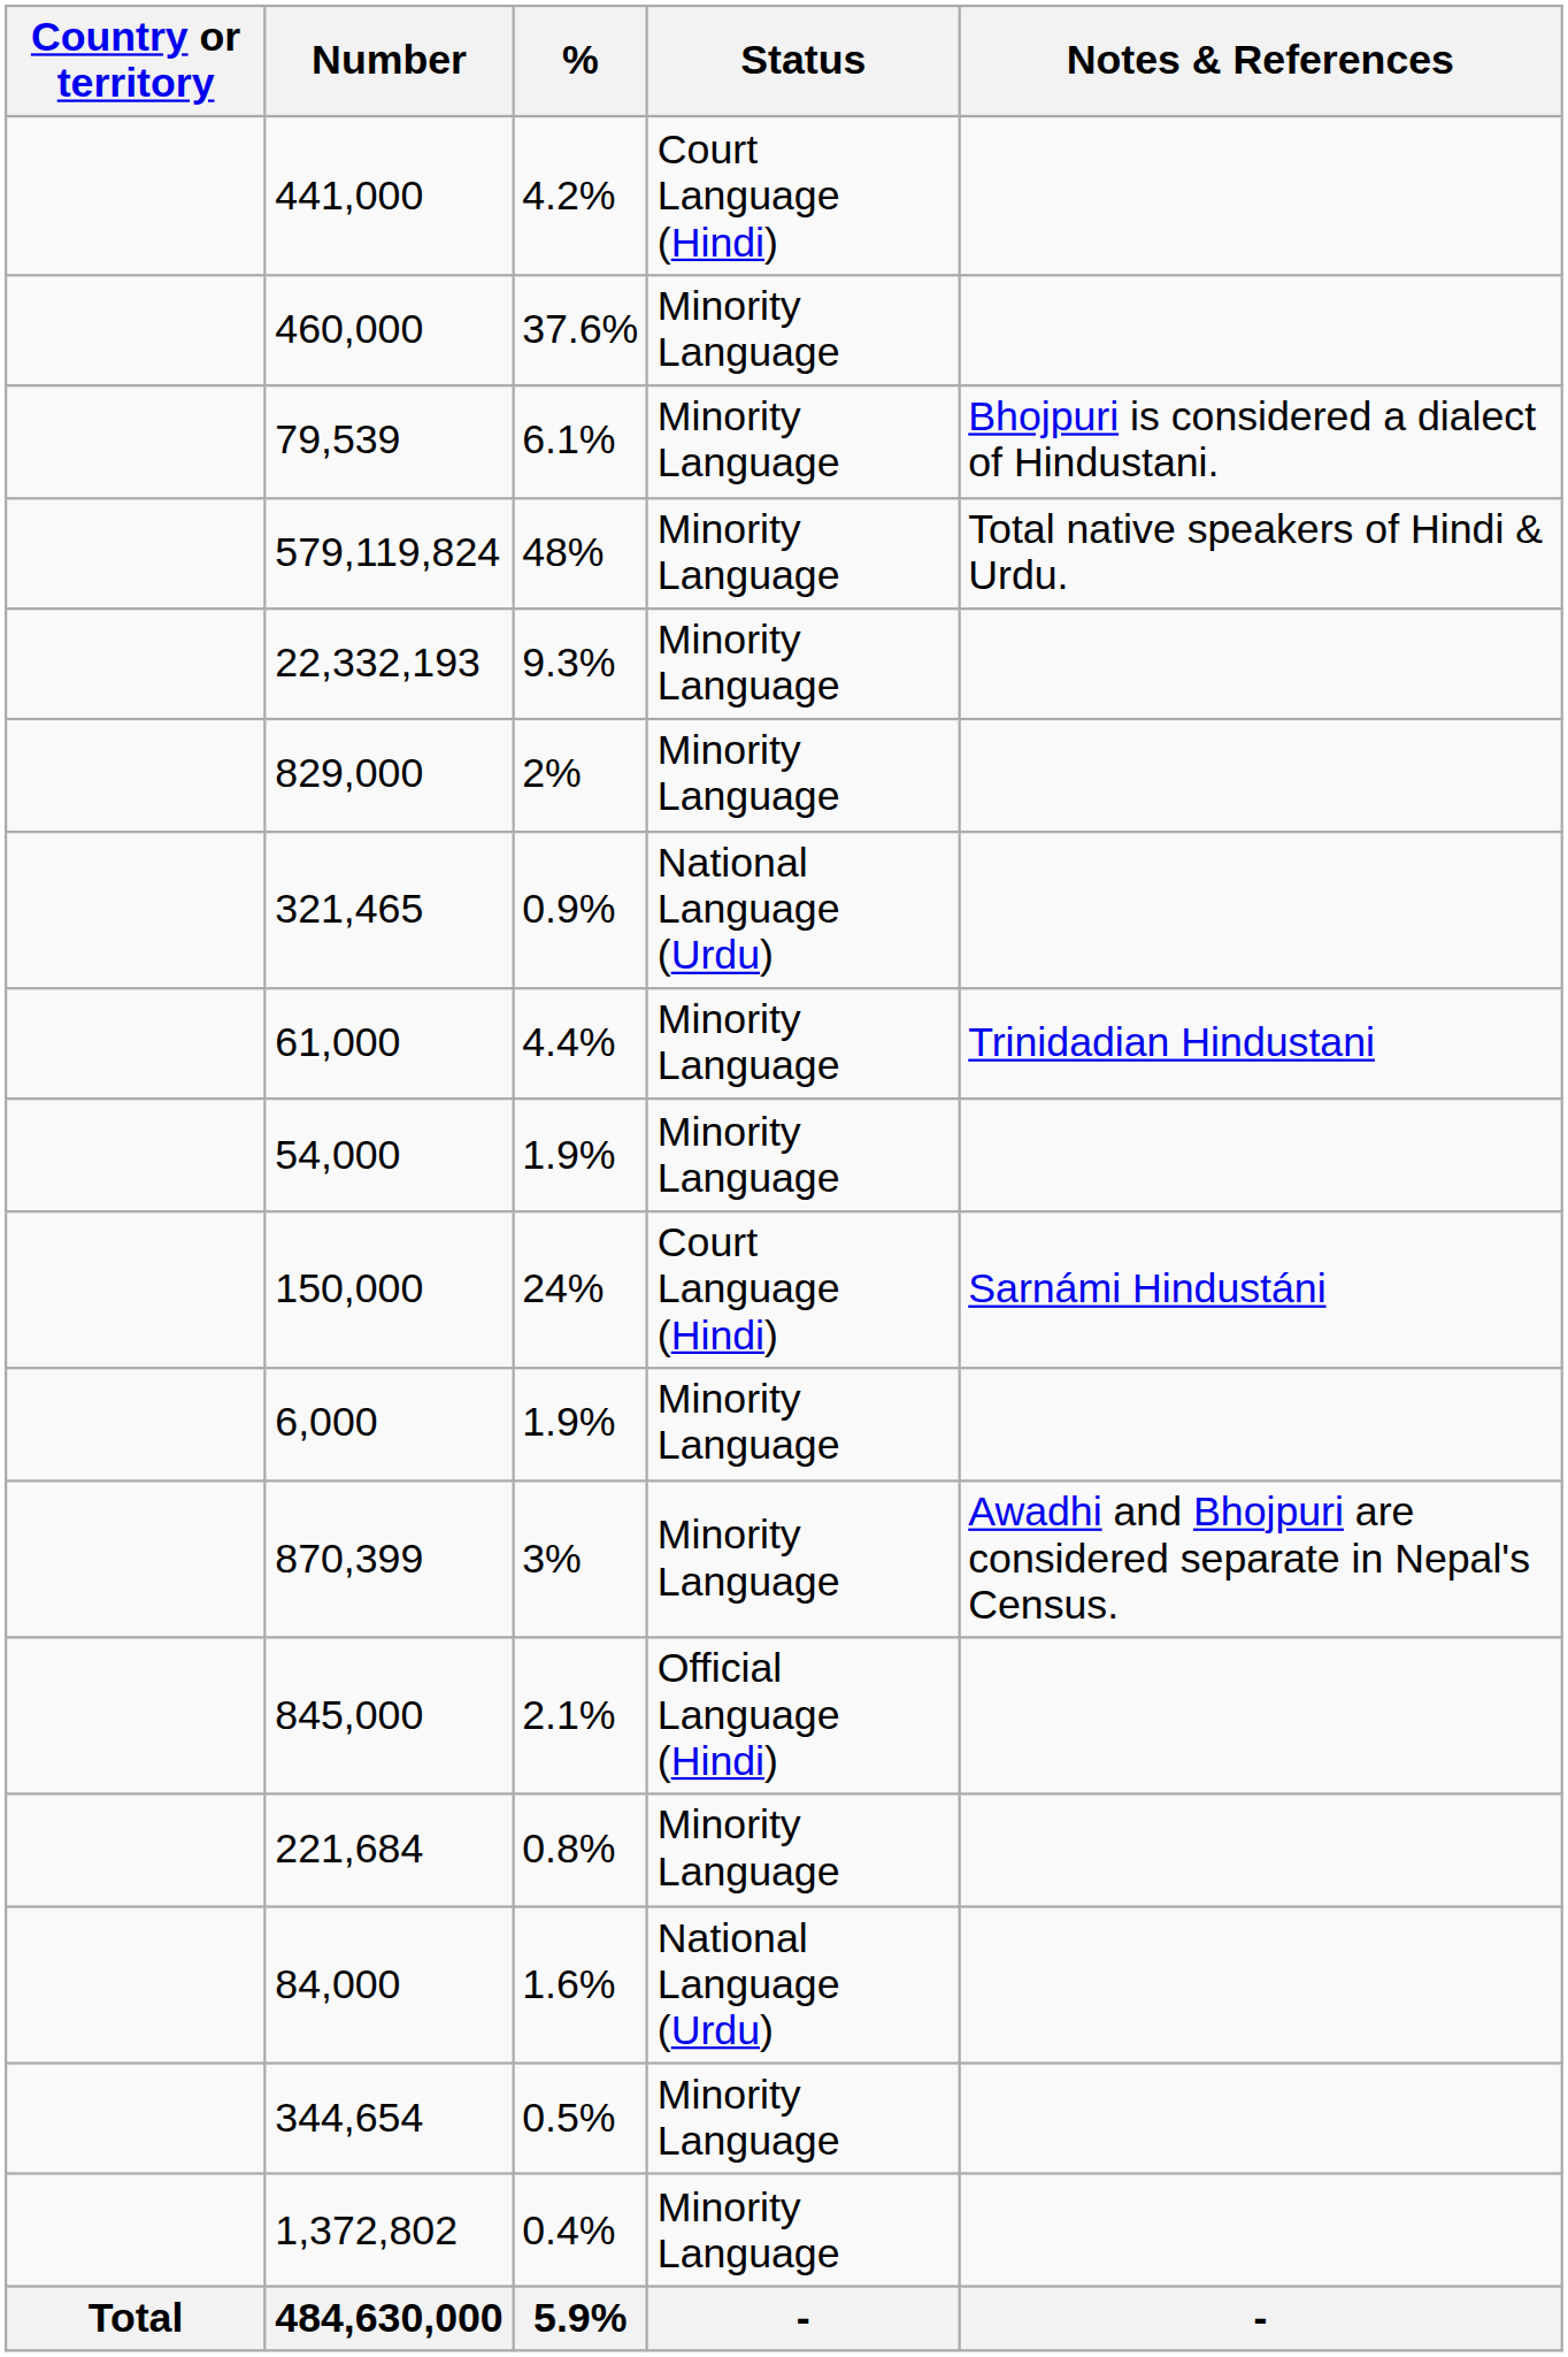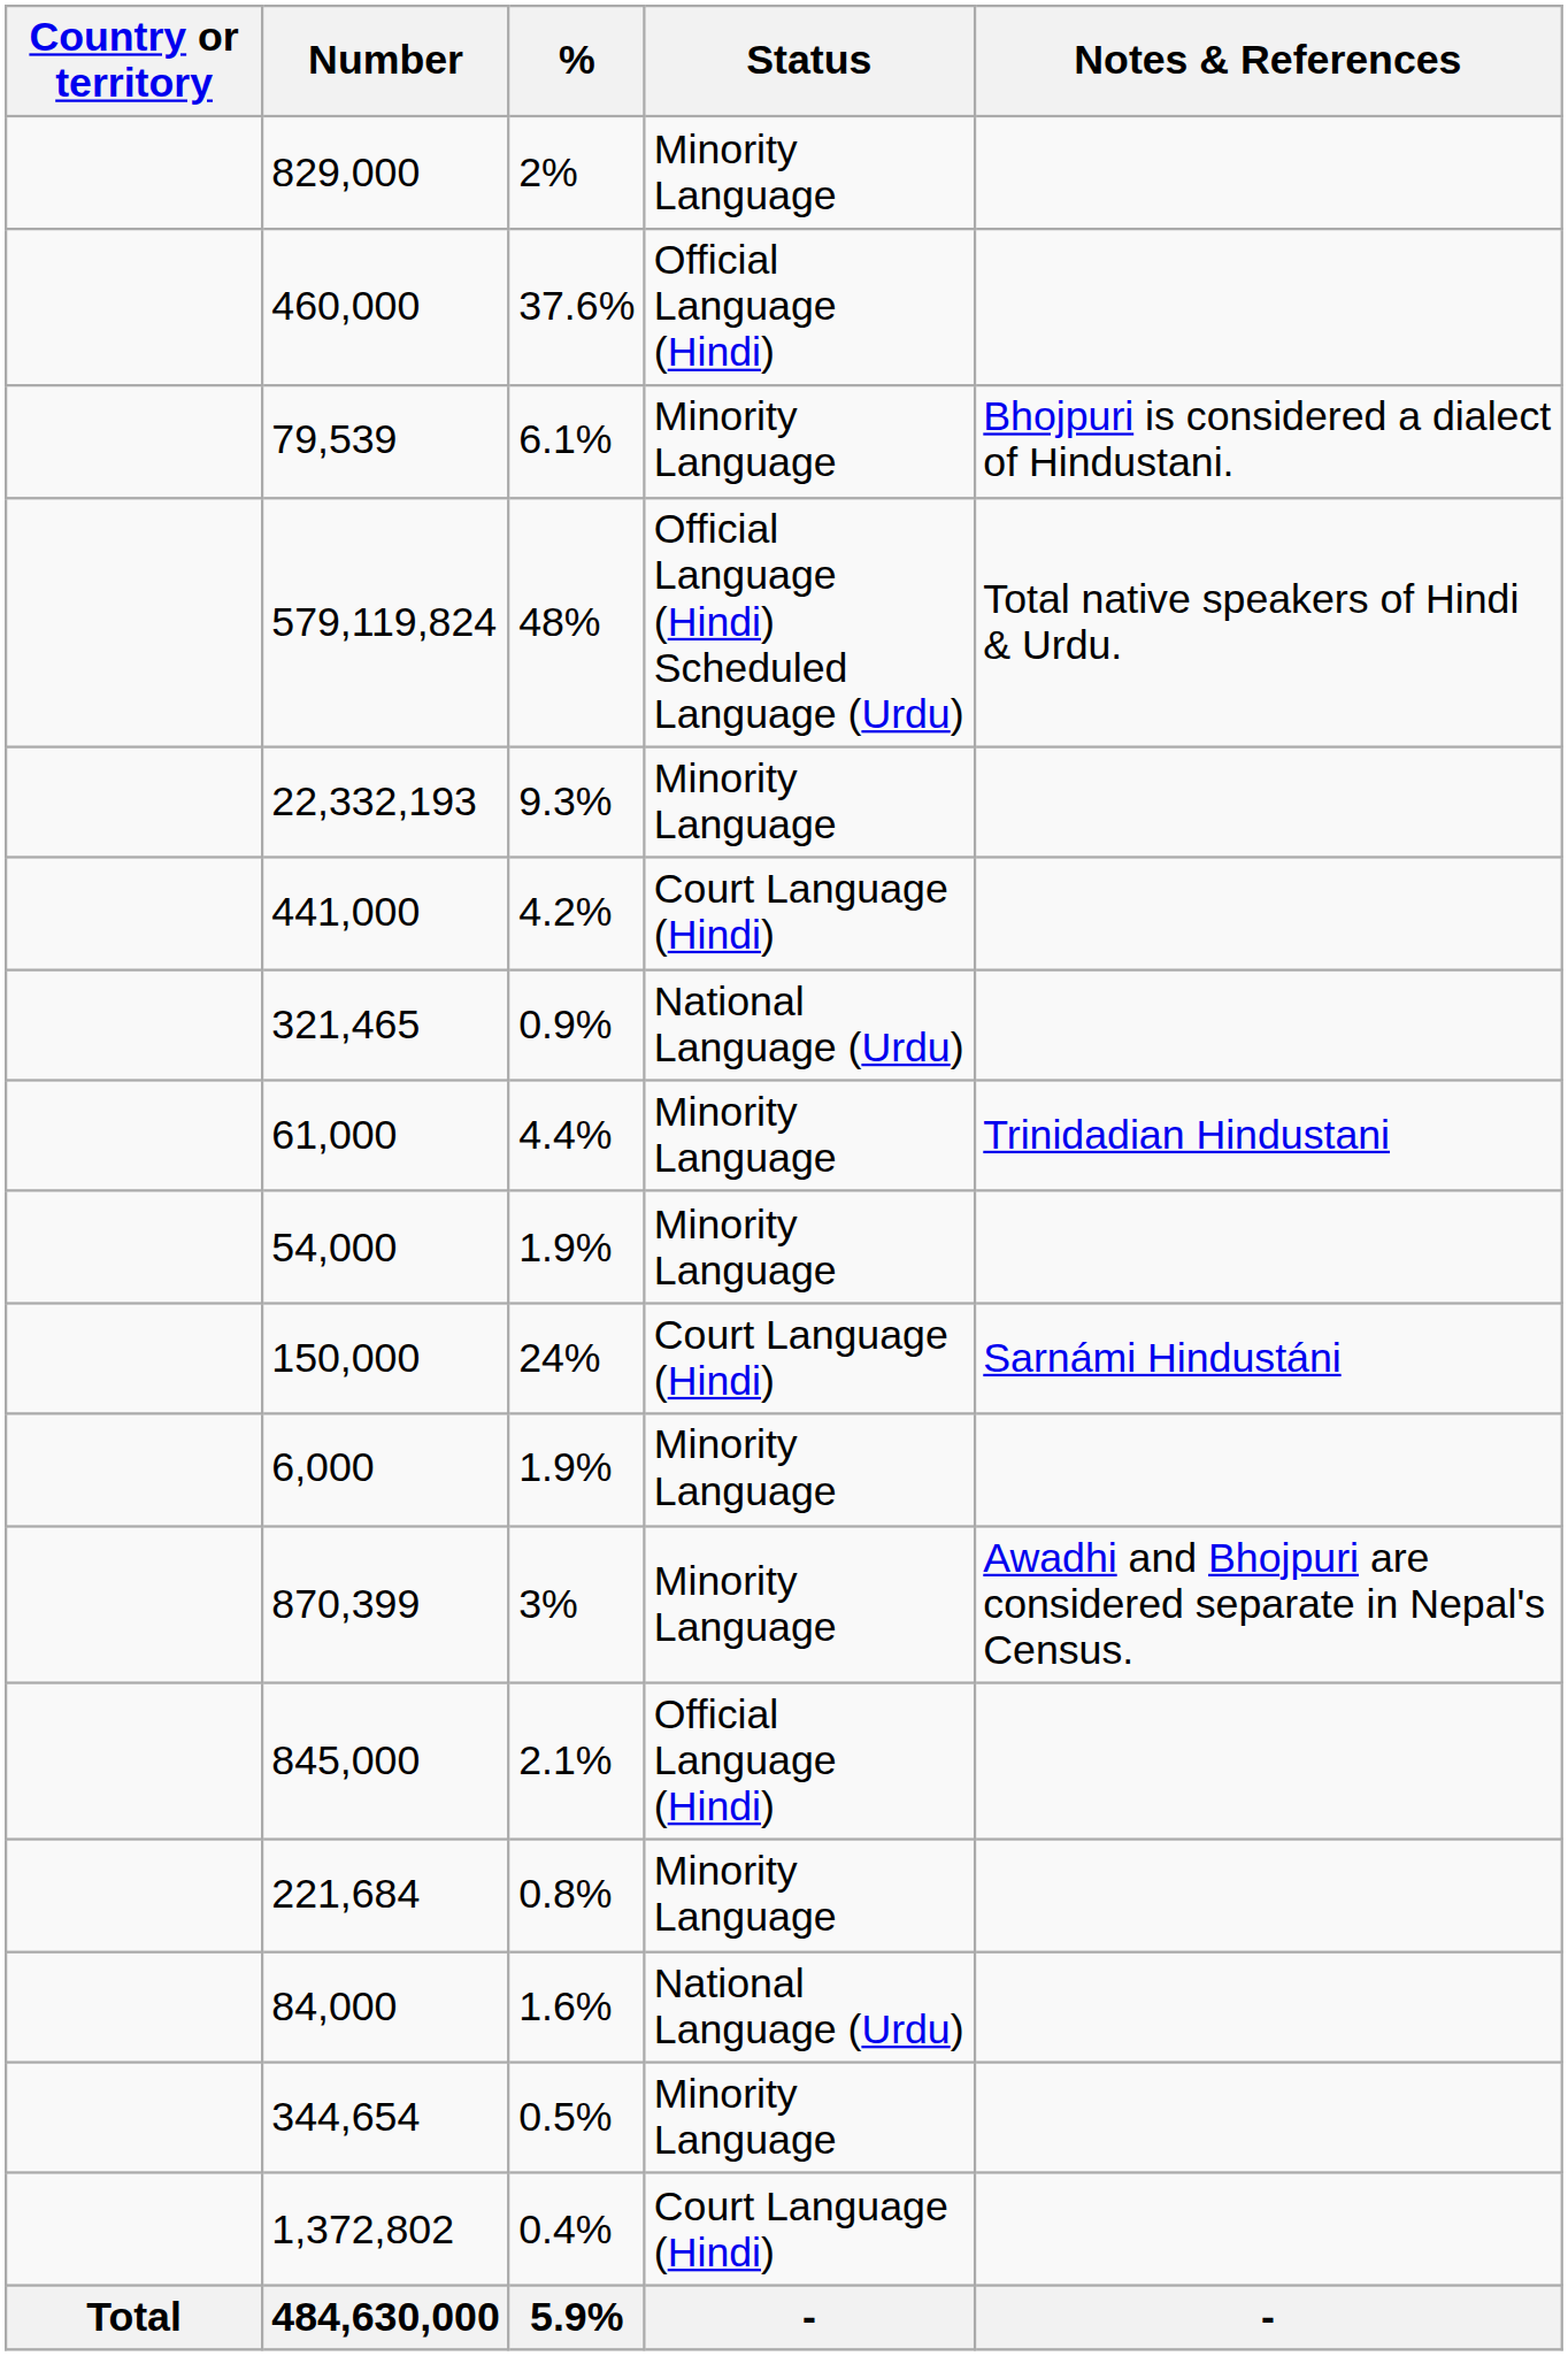 <table class="wikitable sortable col2right">
 <tr>
 <th><a href='#'>Country</a> or <a href='#'>territory</a></th>
 <th>Number</th>
 <th>%</th>
 <th>Status</th>
 <th class=unsortable>Notes & References</th>
 </tr>
 <tr>
 <td></td>
-<td>441,000</td>
-<td>4.2%</td>
-<td>Court Language (<a href='#'>Hindi</a>)</td>
+<td>829,000</td>
+<td>2%</td>
+<td>Minority Language</td>
 <td></td>
 </tr>
 <tr>
 <td></td>
 <td>460,000</td>
 <td>37.6%</td>
-<td>Minority Language</td>
+<td>Official Language (<a href='#'>Hindi</a>)</td>
 <td></td>
 </tr>
 <tr>
 <td></td>
 <td>79,539</td>
 <td>6.1%</td>
 <td>Minority Language</td>
 <td><a href='#'>Bhojpuri</a> is considered a dialect of Hindustani.</td>
 </tr>
 <tr>
 <td></td>
 <td>579,119,824</td>
 <td>48%</td>
-<td>Minority Language</td>
+<td>Official Language (<a href='#'>Hindi</a>)<br>Scheduled Language (<a href='#'>Urdu</a>)</td>
 <td>Total native speakers of Hindi & Urdu.</td>
 </tr>
 <tr>
 <td></td>
 <td>22,332,193</td>
 <td>9.3%</td>
 <td>Minority Language</td>
 <td></td>
 </tr>
 <tr>
 <td></td>
-<td>829,000</td>
-<td>2%</td>
-<td>Minority Language</td>
+<td>441,000</td>
+<td>4.2%</td>
+<td>Court Language (<a href='#'>Hindi</a>)</td>
 <td></td>
 </tr>
 <tr>
 <td></td>
 <td>321,465</td>
 <td>0.9%</td>
 <td>National Language (<a href='#'>Urdu</a>)</td>
 <td></td>
 </tr>
 <tr>
 <td></td>
 <td>61,000</td>
 <td>4.4%</td>
 <td>Minority Language</td>
 <td><a href='#'>Trinidadian Hindustani</a></td>
 </tr>
 <tr>
 <td></td>
 <td>54,000</td>
 <td>1.9%</td>
 <td>Minority Language</td>
 <td></td>
 </tr>
 <tr>
 <td></td>
 <td>150,000</td>
 <td>24%</td>
 <td>Court Language (<a href='#'>Hindi</a>)</td>
 <td><a href='#'>Sarnámi Hindustáni</a></td>
 </tr>
 <tr>
 <td></td>
 <td>6,000</td>
 <td>1.9%</td>
 <td>Minority Language</td>
 <td></td>
 </tr>
 <tr>
 <td></td>
 <td>870,399</td>
 <td>3%</td>
 <td>Minority Language</td>
 <td><a href='#'>Awadhi</a> and <a href='#'>Bhojpuri</a> are considered separate in Nepal's Census.</td>
 </tr>
 <tr>
 <td></td>
 <td>845,000</td>
 <td>2.1%</td>
 <td>Official Language (<a href='#'>Hindi</a>)</td>
 <td></td>
 </tr>
 <tr>
 <td></td>
 <td>221,684</td>
 <td>0.8%</td>
 <td>Minority Language</td>
 <td></td>
 </tr>
 <tr>
 <td></td>
 <td>84,000</td>
 <td>1.6%</td>
 <td>National Language (<a href='#'>Urdu</a>)</td>
 <td></td>
 </tr>
 <tr>
 <td></td>
 <td>344,654</td>
 <td>0.5%</td>
 <td>Minority Language</td>
 <td></td>
 </tr>
 <tr>
 <td></td>
 <td>1,372,802</td>
 <td>0.4%</td>
-<td>Minority Language</td>
+<td>Court Language (<a href='#'>Hindi</a>)</td>
 <td></td>
 </tr>
 <tr>
 <th>Total</th>
 <th>484,630,000</th>
 <th>5.9%</th>
 <th>-</th>
 <th>-</th>
 </tr>
 </table>
